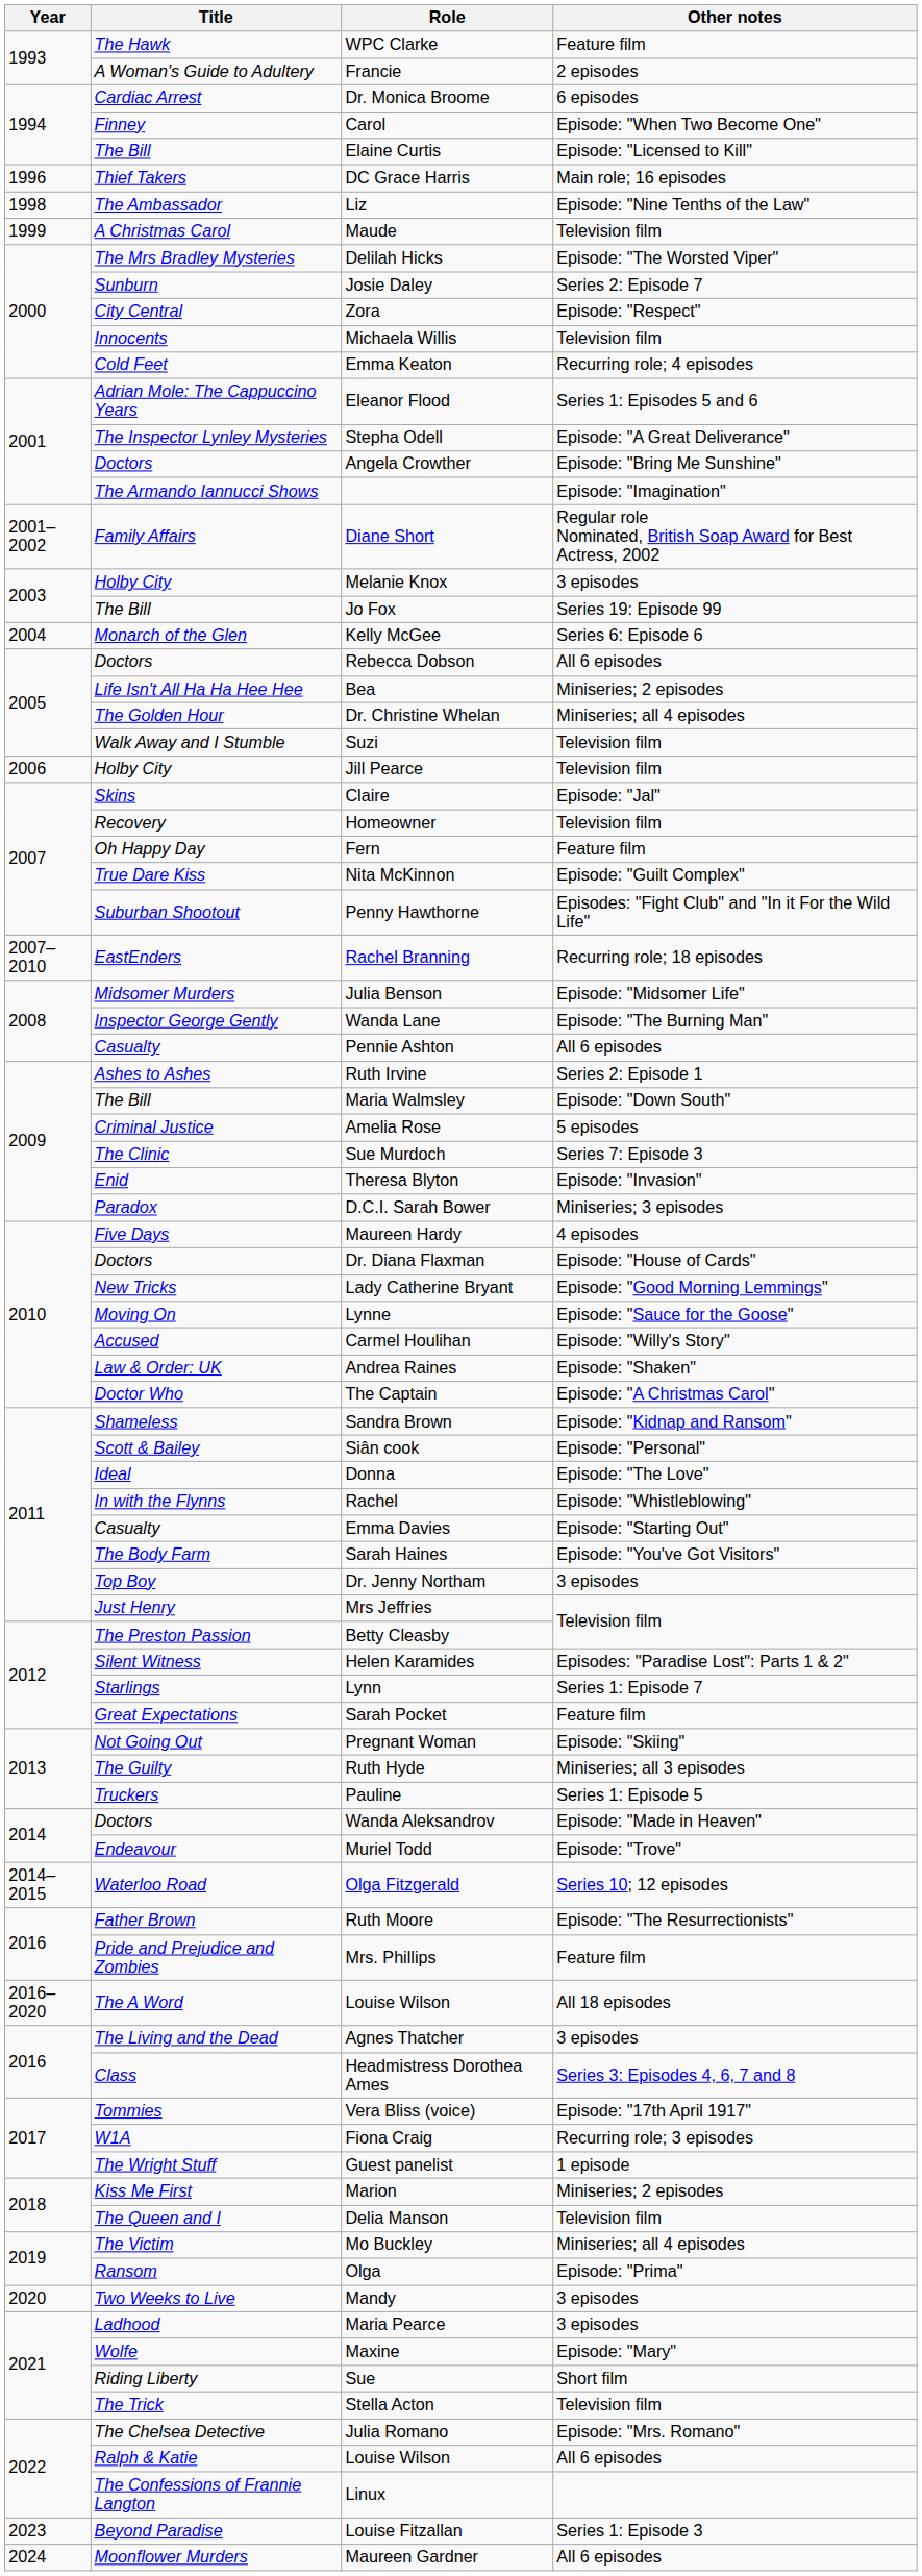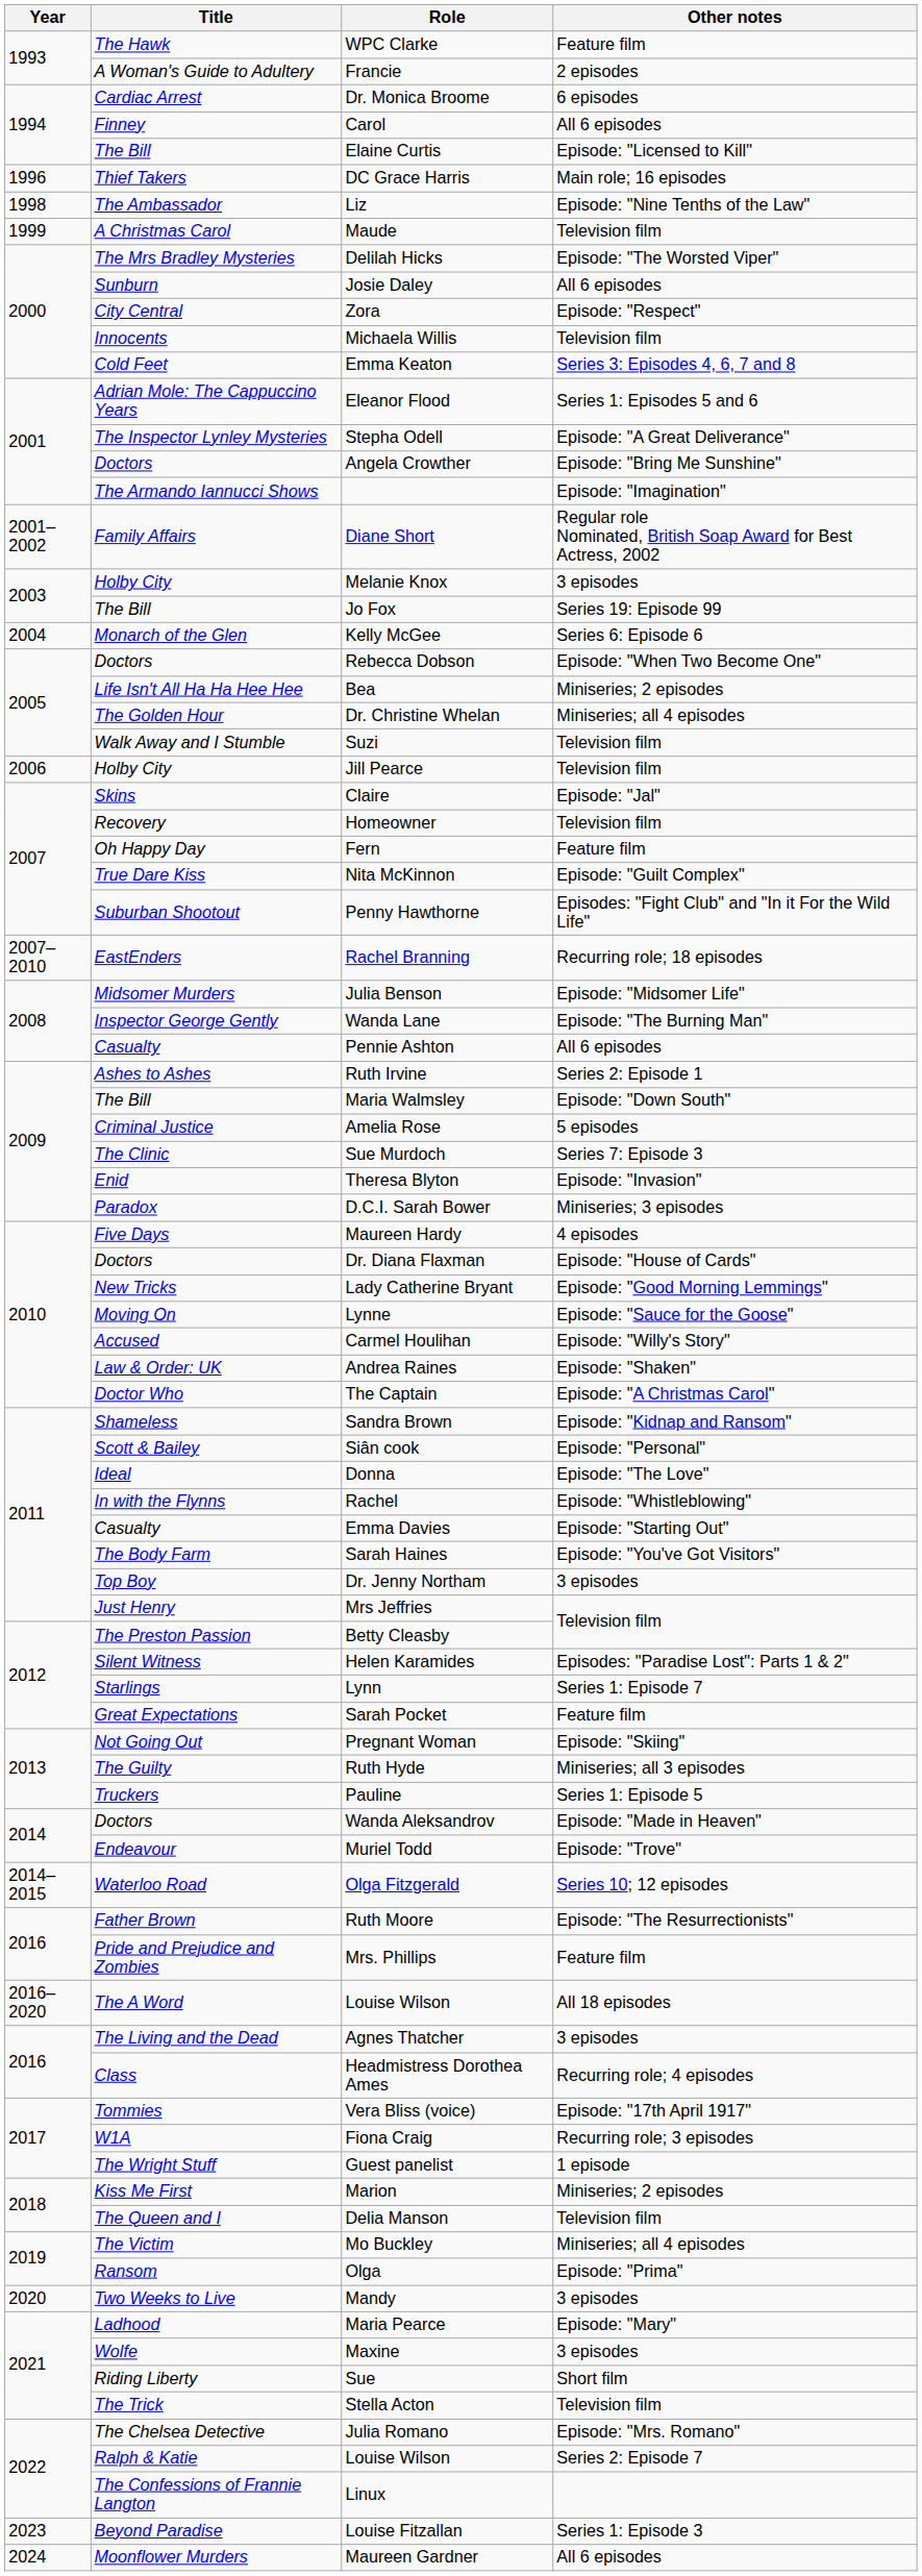 <table class="wikitable sortable">
 <tr>
 <th>Year</th>
 <th>Title</th>
 <th>Role</th>
 <th>Other notes</th>
 </tr>
 <tr>
 <td rowspan="2">1993</td>
 <td><em><a href='#'>The Hawk</a></em></td>
 <td>WPC Clarke</td>
 <td>Feature film</td>
 </tr>
 <tr>
 <td><em>A Woman's Guide to Adultery</em></td>
 <td>Francie</td>
 <td>2 episodes</td>
 </tr>
 <tr>
 <td rowspan="3">1994</td>
 <td><em><a href='#'>Cardiac Arrest</a></em></td>
 <td>Dr. Monica Broome</td>
 <td>6 episodes</td>
 </tr>
 <tr>
 <td><em><a href='#'>Finney</a></em></td>
 <td>Carol</td>
-<td>Episode: "When Two Become One"</td>
+<td>All 6 episodes</td>
 </tr>
 <tr>
 <td><em><a href='#'>The Bill</a></em></td>
 <td>Elaine Curtis</td>
 <td>Episode: "Licensed to Kill"</td>
 </tr>
 <tr>
 <td>1996</td>
 <td><em><a href='#'>Thief Takers</a></em></td>
 <td>DC Grace Harris</td>
 <td>Main role; 16 episodes</td>
 </tr>
 <tr>
 <td>1998</td>
 <td><em><a href='#'>The Ambassador</a></em></td>
 <td>Liz</td>
 <td>Episode: "Nine Tenths of the Law"</td>
 </tr>
 <tr>
 <td>1999</td>
 <td><em><a href='#'>A Christmas Carol</a></em></td>
 <td>Maude</td>
 <td>Television film</td>
 </tr>
 <tr>
 <td rowspan="5">2000</td>
 <td><em><a href='#'>The Mrs Bradley Mysteries</a></em></td>
 <td>Delilah Hicks</td>
 <td>Episode: "The Worsted Viper"</td>
 </tr>
 <tr>
 <td><em><a href='#'>Sunburn</a></em></td>
 <td>Josie Daley</td>
-<td>Series 2: Episode 7</td>
+<td>All 6 episodes</td>
 </tr>
 <tr>
 <td><em><a href='#'>City Central</a></em></td>
 <td>Zora</td>
 <td>Episode: "Respect"</td>
 </tr>
 <tr>
 <td><em><a href='#'>Innocents</a></em></td>
 <td>Michaela Willis</td>
 <td>Television film</td>
 </tr>
 <tr>
 <td><em><a href='#'>Cold Feet</a></em></td>
 <td>Emma Keaton</td>
-<td>Recurring role; 4 episodes</td>
+<td><a href='#'>Series 3: Episodes 4, 6, 7 and 8</a></td>
 </tr>
 <tr>
 <td rowspan="4">2001</td>
 <td><em><a href='#'>Adrian Mole: The Cappuccino Years</a></em></td>
 <td>Eleanor Flood</td>
 <td>Series 1: Episodes 5 and 6</td>
 </tr>
 <tr>
 <td><em><a href='#'>The Inspector Lynley Mysteries</a></em></td>
 <td>Stepha Odell</td>
 <td>Episode: "A Great Deliverance"</td>
 </tr>
 <tr>
 <td><em><a href='#'>Doctors</a></em></td>
 <td>Angela Crowther</td>
 <td>Episode: "Bring Me Sunshine"</td>
 </tr>
 <tr>
 <td><em><a href='#'>The Armando Iannucci Shows</a></em></td>
 <td></td>
 <td>Episode: "Imagination"</td>
 </tr>
 <tr>
 <td>2001–2002</td>
 <td><em><a href='#'>Family Affairs</a></em></td>
 <td><a href='#'>Diane Short</a></td>
 <td>Regular role <br> Nominated, <a href='#'>British Soap Award</a> for Best Actress, 2002</td>
 </tr>
 <tr>
 <td rowspan="2">2003</td>
 <td><em><a href='#'>Holby City</a></em></td>
 <td>Melanie Knox</td>
 <td>3 episodes</td>
 </tr>
 <tr>
 <td><em>The Bill</em></td>
 <td>Jo Fox</td>
 <td>Series 19: Episode 99</td>
 </tr>
 <tr>
 <td>2004</td>
 <td><em><a href='#'>Monarch of the Glen</a></em></td>
 <td>Kelly McGee</td>
 <td>Series 6: Episode 6</td>
 </tr>
 <tr>
 <td rowspan="4">2005</td>
 <td><em>Doctors</em></td>
 <td>Rebecca Dobson</td>
-<td>All 6 episodes</td>
+<td>Episode: "When Two Become One"</td>
 </tr>
 <tr>
 <td><em><a href='#'>Life Isn't All Ha Ha Hee Hee</a></em></td>
 <td>Bea</td>
 <td>Miniseries; 2 episodes</td>
 </tr>
 <tr>
 <td><em><a href='#'>The Golden Hour</a></em></td>
 <td>Dr. Christine Whelan</td>
 <td>Miniseries; all 4 episodes</td>
 </tr>
 <tr>
 <td><em>Walk Away and I Stumble</em></td>
 <td>Suzi</td>
 <td>Television film</td>
 </tr>
 <tr>
 <td>2006</td>
 <td><em>Holby City</em></td>
 <td>Jill Pearce</td>
 <td>Television film</td>
 </tr>
 <tr>
 <td rowspan="5">2007</td>
 <td><em><a href='#'>Skins</a></em></td>
 <td>Claire</td>
 <td>Episode: "Jal"</td>
 </tr>
 <tr>
 <td><em>Recovery</em></td>
 <td>Homeowner</td>
 <td>Television film</td>
 </tr>
 <tr>
 <td><em>Oh Happy Day</em></td>
 <td>Fern</td>
 <td>Feature film</td>
 </tr>
 <tr>
 <td><em><a href='#'>True Dare Kiss</a></em></td>
 <td>Nita McKinnon</td>
 <td>Episode: "Guilt Complex"</td>
 </tr>
 <tr>
 <td><em><a href='#'>Suburban Shootout</a></em></td>
 <td>Penny Hawthorne</td>
 <td>Episodes: "Fight Club" and "In it For the Wild Life"</td>
 </tr>
 <tr>
 <td>2007–2010</td>
 <td><em><a href='#'>EastEnders</a></em></td>
 <td><a href='#'>Rachel Branning</a></td>
 <td>Recurring role; 18 episodes</td>
 </tr>
 <tr>
 <td rowspan="3">2008</td>
 <td><em><a href='#'>Midsomer Murders</a></em></td>
 <td>Julia Benson</td>
 <td>Episode: "Midsomer Life"</td>
 </tr>
 <tr>
 <td><em><a href='#'>Inspector George Gently</a></em></td>
 <td>Wanda Lane</td>
 <td>Episode: "The Burning Man"</td>
 </tr>
 <tr>
 <td><em><a href='#'>Casualty</a></em></td>
 <td>Pennie Ashton</td>
 <td>All 6 episodes</td>
 </tr>
 <tr>
 <td rowspan="6">2009</td>
 <td><em><a href='#'>Ashes to Ashes</a></em></td>
 <td>Ruth Irvine</td>
 <td>Series 2: Episode 1</td>
 </tr>
 <tr>
 <td><em>The Bill</em></td>
 <td>Maria Walmsley</td>
 <td>Episode: "Down South"</td>
 </tr>
 <tr>
 <td><em><a href='#'>Criminal Justice</a></em></td>
 <td>Amelia Rose</td>
 <td>5 episodes</td>
 </tr>
 <tr>
 <td><em><a href='#'>The Clinic</a></em></td>
 <td>Sue Murdoch</td>
 <td>Series 7: Episode 3</td>
 </tr>
 <tr>
 <td><em><a href='#'>Enid</a></em></td>
 <td>Theresa Blyton</td>
 <td>Episode: "Invasion"</td>
 </tr>
 <tr>
 <td><em><a href='#'>Paradox</a></em></td>
 <td>D.C.I. Sarah Bower</td>
 <td>Miniseries; 3 episodes</td>
 </tr>
 <tr>
 <td rowspan="7">2010</td>
 <td><em><a href='#'>Five Days</a></em></td>
 <td>Maureen Hardy</td>
 <td>4 episodes</td>
 </tr>
 <tr>
 <td><em>Doctors</em></td>
 <td>Dr. Diana Flaxman</td>
 <td>Episode: "House of Cards"</td>
 </tr>
 <tr>
 <td><em><a href='#'>New Tricks</a></em></td>
 <td>Lady Catherine Bryant</td>
 <td>Episode: "<a href='#'>Good Morning Lemmings</a>"</td>
 </tr>
 <tr>
 <td><em><a href='#'>Moving On</a></em></td>
 <td>Lynne</td>
 <td>Episode: "<a href='#'>Sauce for the Goose</a>"</td>
 </tr>
 <tr>
 <td><em><a href='#'>Accused</a></em></td>
 <td>Carmel Houlihan</td>
 <td>Episode: "Willy's Story"</td>
 </tr>
 <tr>
 <td><em><a href='#'>Law & Order: UK</a></em></td>
 <td>Andrea Raines</td>
 <td>Episode: "Shaken"</td>
 </tr>
 <tr>
 <td><em><a href='#'>Doctor Who</a></em></td>
 <td>The Captain</td>
 <td>Episode: "<a href='#'>A Christmas Carol</a>"</td>
 </tr>
 <tr>
 <td rowspan="8">2011</td>
 <td><em><a href='#'>Shameless</a></em></td>
 <td>Sandra Brown</td>
 <td>Episode: "<a href='#'>Kidnap and Ransom</a>"</td>
 </tr>
 <tr>
 <td><em><a href='#'>Scott & Bailey</a></em></td>
 <td>Siân cook</td>
 <td>Episode: "Personal"</td>
 </tr>
 <tr>
 <td><em><a href='#'>Ideal</a></em></td>
 <td>Donna</td>
 <td>Episode: "The Love"</td>
 </tr>
 <tr>
 <td><em><a href='#'>In with the Flynns</a></em></td>
 <td>Rachel</td>
 <td>Episode: "Whistleblowing"</td>
 </tr>
 <tr>
 <td><em>Casualty</em></td>
 <td>Emma Davies</td>
 <td>Episode: "Starting Out"</td>
 </tr>
 <tr>
 <td><em><a href='#'>The Body Farm</a></em></td>
 <td>Sarah Haines</td>
 <td>Episode: "You've Got Visitors"</td>
 </tr>
 <tr>
 <td><em><a href='#'>Top Boy</a></em></td>
 <td>Dr. Jenny Northam</td>
 <td>3 episodes</td>
 </tr>
 <tr>
 <td><em><a href='#'>Just Henry</a></em></td>
 <td>Mrs Jeffries</td>
 <td rowspan="2">Television film</td>
 </tr>
 <tr>
 <td rowspan="4">2012</td>
 <td><em><a href='#'>The Preston Passion</a></em></td>
 <td>Betty Cleasby</td>
 </tr>
 <tr>
 <td><em><a href='#'>Silent Witness</a></em></td>
 <td>Helen Karamides</td>
 <td>Episodes: "Paradise Lost": Parts 1 & 2"</td>
 </tr>
 <tr>
 <td><em><a href='#'>Starlings</a></em></td>
 <td>Lynn</td>
 <td>Series 1: Episode 7</td>
 </tr>
 <tr>
 <td><em><a href='#'>Great Expectations</a></em></td>
 <td>Sarah Pocket</td>
 <td>Feature film</td>
 </tr>
 <tr>
 <td rowspan="3">2013</td>
 <td><em><a href='#'>Not Going Out</a></em></td>
 <td>Pregnant Woman</td>
 <td>Episode: "Skiing"</td>
 </tr>
 <tr>
 <td><em><a href='#'>The Guilty</a></em></td>
 <td>Ruth Hyde</td>
 <td>Miniseries; all 3 episodes</td>
 </tr>
 <tr>
 <td><em><a href='#'>Truckers</a></em></td>
 <td>Pauline</td>
 <td>Series 1: Episode 5</td>
 </tr>
 <tr>
 <td rowspan="2">2014</td>
 <td><em>Doctors</em></td>
 <td>Wanda Aleksandrov</td>
 <td>Episode: "Made in Heaven"</td>
 </tr>
 <tr>
 <td><em><a href='#'>Endeavour</a></em></td>
 <td>Muriel Todd</td>
 <td>Episode: "Trove"</td>
 </tr>
 <tr>
 <td>2014–2015</td>
 <td><em><a href='#'>Waterloo Road</a></em></td>
 <td><a href='#'>Olga Fitzgerald</a></td>
 <td><a href='#'>Series 10</a>; 12 episodes</td>
 </tr>
 <tr>
 <td rowspan="2">2016</td>
 <td><em><a href='#'>Father Brown</a></em></td>
 <td>Ruth Moore</td>
 <td>Episode: "The Resurrectionists"</td>
 </tr>
 <tr>
 <td><em><a href='#'>Pride and Prejudice and Zombies</a></em></td>
 <td>Mrs. Phillips</td>
 <td>Feature film</td>
 </tr>
 <tr>
 <td>2016–2020</td>
 <td><em><a href='#'>The A Word</a></em></td>
 <td>Louise Wilson</td>
 <td>All 18 episodes</td>
 </tr>
 <tr>
 <td rowspan="2">2016</td>
 <td><em><a href='#'>The Living and the Dead</a></em></td>
 <td>Agnes Thatcher</td>
 <td>3 episodes</td>
 </tr>
 <tr>
 <td><em><a href='#'>Class</a></em></td>
 <td>Headmistress Dorothea Ames</td>
-<td><a href='#'>Series 3: Episodes 4, 6, 7 and 8</a></td>
+<td>Recurring role; 4 episodes</td>
 </tr>
 <tr>
 <td rowspan="3">2017</td>
 <td><em><a href='#'>Tommies</a></em></td>
 <td>Vera Bliss (voice)</td>
 <td>Episode: "17th April 1917"</td>
 </tr>
 <tr>
 <td><em><a href='#'>W1A</a></em></td>
 <td>Fiona Craig</td>
 <td>Recurring role; 3 episodes</td>
 </tr>
 <tr>
 <td><em><a href='#'>The Wright Stuff</a></em></td>
 <td>Guest panelist</td>
 <td>1 episode</td>
 </tr>
 <tr>
 <td rowspan="2">2018</td>
 <td><em><a href='#'>Kiss Me First</a></em></td>
 <td>Marion</td>
 <td>Miniseries; 2 episodes</td>
 </tr>
 <tr>
 <td><em><a href='#'>The Queen and I</a></em></td>
 <td>Delia Manson</td>
 <td>Television film</td>
 </tr>
 <tr>
 <td rowspan="2">2019</td>
 <td><em><a href='#'>The Victim</a></em></td>
 <td>Mo Buckley</td>
 <td>Miniseries; all 4 episodes</td>
 </tr>
 <tr>
 <td><em><a href='#'>Ransom</a></em></td>
 <td>Olga</td>
 <td>Episode: "Prima"</td>
 </tr>
 <tr>
 <td>2020</td>
 <td><em><a href='#'>Two Weeks to Live</a></em></td>
 <td>Mandy</td>
 <td>3 episodes</td>
 </tr>
 <tr>
 <td rowspan="4">2021</td>
 <td><em><a href='#'>Ladhood</a></em></td>
 <td>Maria Pearce</td>
-<td>3 episodes</td>
+<td>Episode: "Mary"</td>
 </tr>
 <tr>
 <td><em><a href='#'>Wolfe</a></em></td>
 <td>Maxine</td>
-<td>Episode: "Mary"</td>
+<td>3 episodes</td>
 </tr>
 <tr>
 <td><em>Riding Liberty</em></td>
 <td>Sue</td>
 <td>Short film</td>
 </tr>
 <tr>
 <td><em><a href='#'>The Trick</a></em></td>
 <td>Stella Acton</td>
 <td>Television film</td>
 </tr>
 <tr>
 <td rowspan="3">2022</td>
 <td><em>The Chelsea Detective</em></td>
 <td>Julia Romano</td>
 <td>Episode: "Mrs. Romano"</td>
 </tr>
 <tr>
 <td><em><a href='#'>Ralph & Katie</a></em></td>
 <td>Louise Wilson</td>
-<td>All 6 episodes</td>
+<td>Series 2: Episode 7</td>
 </tr>
 <tr>
 <td><em><a href='#'>The Confessions of Frannie Langton</a></em></td>
 <td>Linux</td>
 <td></td>
 </tr>
 <tr>
 <td>2023</td>
 <td><em><a href='#'>Beyond Paradise</a></em></td>
 <td>Louise Fitzallan</td>
 <td>Series 1: Episode 3</td>
 </tr>
 <tr>
 <td>2024</td>
 <td><em><a href='#'>Moonflower Murders</a></em></td>
 <td>Maureen Gardner</td>
 <td>All 6 episodes</td>
 </tr>
 </table>
